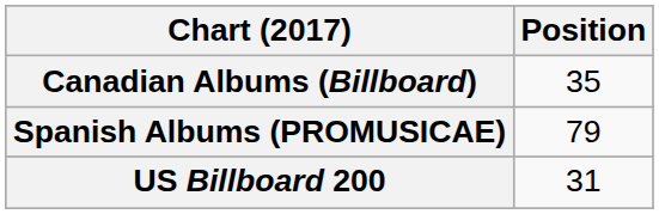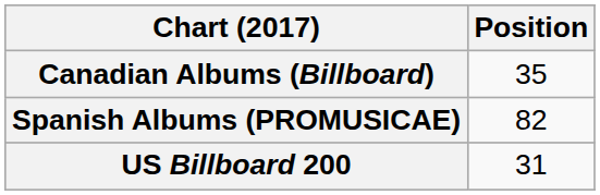 <table class="wikitable sortable plainrowheaders" style="text-align:center">
 <tr>
 <th scope="col">Chart (2017)</th>
 <th scope="col">Position</th>
 </tr>
 <tr>
 <th scope="row">Canadian Albums (<em>Billboard</em>)</th>
 <td>35</td>
 </tr>
 <tr>
 <th scope="row">Spanish Albums (PROMUSICAE)</th>
-<td>79</td>
+<td>82</td>
 </tr>
 <tr>
 <th scope="row">US <em>Billboard</em> 200</th>
 <td>31</td>
 </tr>
 </table>
